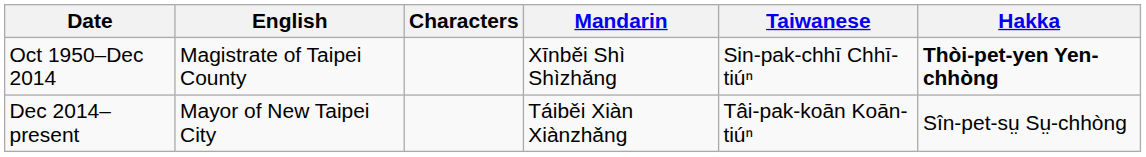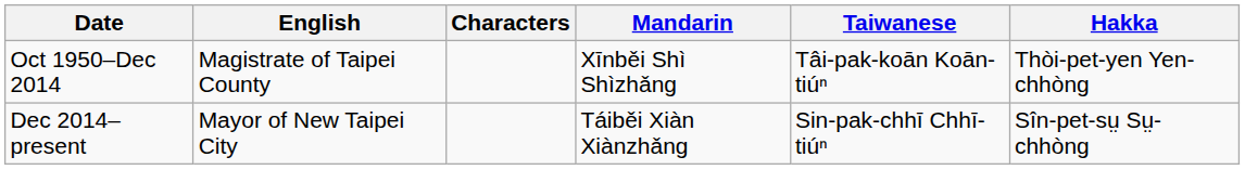 <table class=wikitable>
 <tr>
 <th>Date</th>
 <th>English</th>
 <th>Characters</th>
 <th><a href='#'>Mandarin</a></th>
 <th><a href='#'>Taiwanese</a></th>
 <th><a href='#'>Hakka</a></th>
 </tr>
 <tr>
 <td>Oct 1950–Dec 2014</td>
 <td>Magistrate of Taipei County</td>
 <td></td>
 <td>Xīnběi Shì Shìzhǎng</td>
-<td>Sin-pak-chhī Chhī-tiúⁿ</td>
-<td><strong>Thòi-pet-yen Yen-chhòng</strong></td>
+<td>Tâi-pak-koān Koān-tiúⁿ</td>
+<td>Thòi-pet-yen Yen-chhòng</td>
 </tr>
 <tr>
 <td>Dec 2014–present</td>
 <td>Mayor of New Taipei City</td>
 <td></td>
 <td>Táiběi Xiàn Xiànzhǎng</td>
-<td>Tâi-pak-koān Koān-tiúⁿ</td>
+<td>Sin-pak-chhī Chhī-tiúⁿ</td>
 <td>Sîn-pet-sṳ Sṳ-chhòng</td>
 </tr>
 </table>
